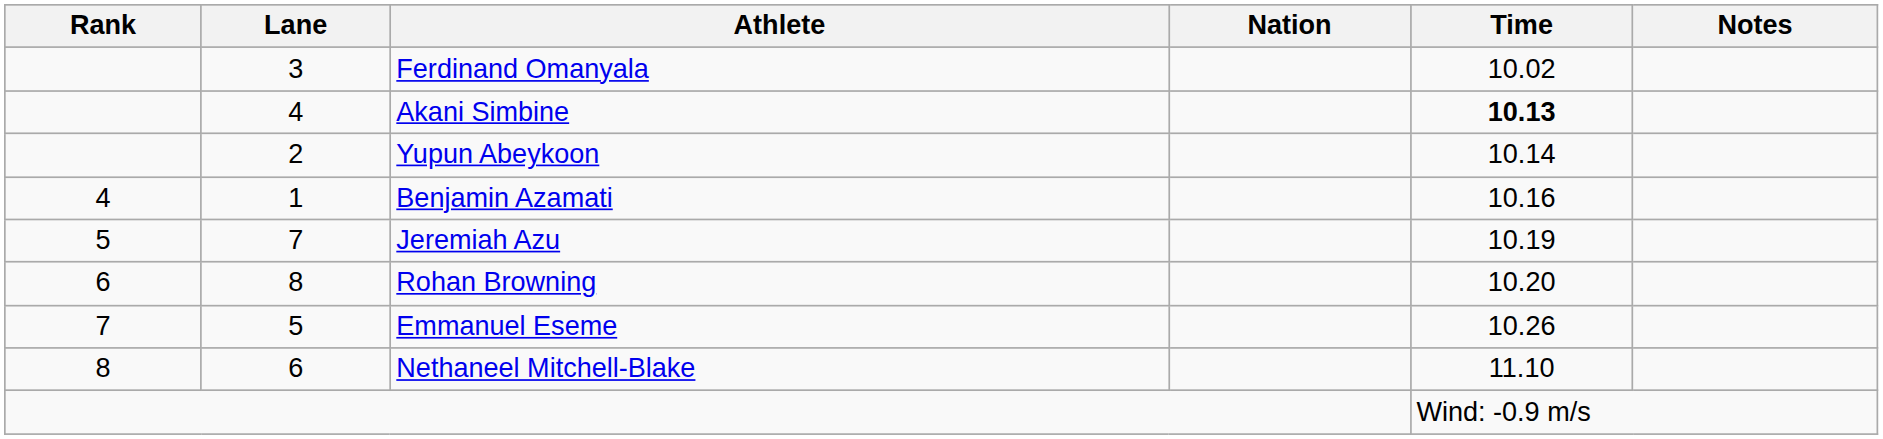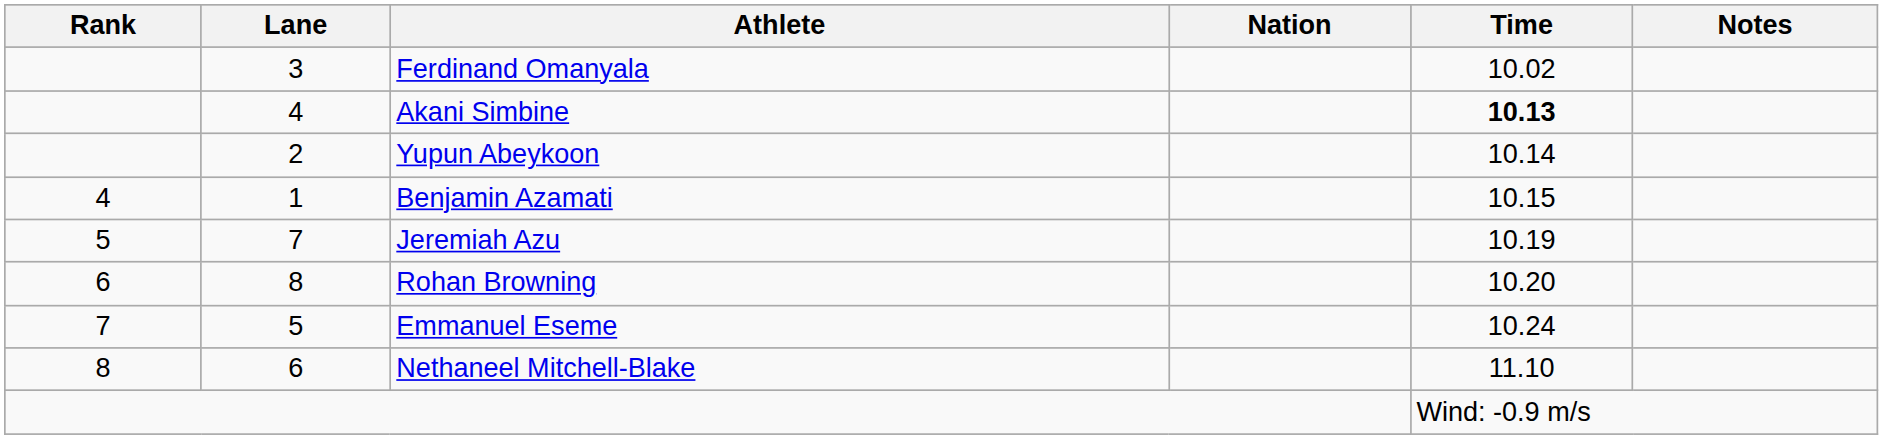 <table class="wikitable sortable" style="text-align:center;width: 70%;">
 <tr>
 <th scope="col">Rank</th>
 <th scope="col">Lane</th>
 <th scope="col">Athlete</th>
 <th scope="col">Nation</th>
 <th scope="col">Time</th>
 <th scope="col">Notes</th>
 </tr>
 <tr>
 <td></td>
 <td>3</td>
 <td align=left><a href='#'>Ferdinand Omanyala</a></td>
 <td align=left></td>
 <td>10.02</td>
 <td></td>
 </tr>
 <tr>
 <td></td>
 <td>4</td>
 <td align=left><a href='#'>Akani Simbine</a></td>
 <td align=left></td>
 <td><strong>10.13</strong></td>
 <td></td>
 </tr>
 <tr>
 <td></td>
 <td>2</td>
 <td align=left><a href='#'>Yupun Abeykoon</a></td>
 <td align=left></td>
 <td>10.14</td>
 <td></td>
 </tr>
 <tr>
 <td>4</td>
 <td>1</td>
 <td align=left><a href='#'>Benjamin Azamati</a></td>
 <td align=left></td>
-<td>10.16</td>
+<td>10.15</td>
 <td></td>
 </tr>
 <tr>
 <td>5</td>
 <td>7</td>
 <td align=left><a href='#'>Jeremiah Azu</a></td>
 <td align=left></td>
 <td>10.19</td>
 <td></td>
 </tr>
 <tr>
 <td>6</td>
 <td>8</td>
 <td align=left><a href='#'>Rohan Browning</a></td>
 <td align=left></td>
 <td>10.20</td>
 <td></td>
 </tr>
 <tr>
 <td>7</td>
 <td>5</td>
 <td align=left><a href='#'>Emmanuel Eseme</a></td>
 <td align=left></td>
-<td>10.26</td>
+<td>10.24</td>
 <td></td>
 </tr>
 <tr>
 <td>8</td>
 <td>6</td>
 <td align=left><a href='#'>Nethaneel Mitchell-Blake</a></td>
 <td align=left></td>
 <td>11.10</td>
 <td></td>
 </tr>
 <tr class="sortbottom">
 <td colspan="4"></td>
 <td colspan="2" style="text-align:left;">Wind: -0.9 m/s</td>
 </tr>
 </table>
